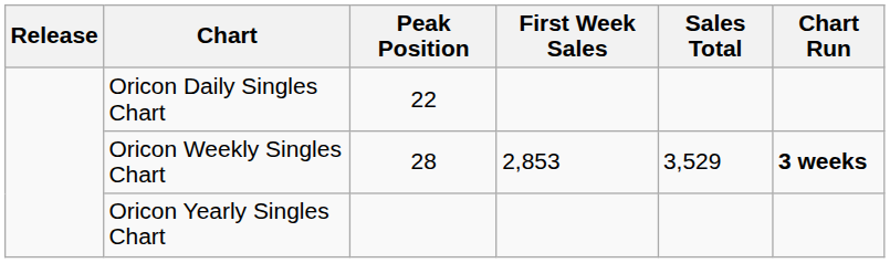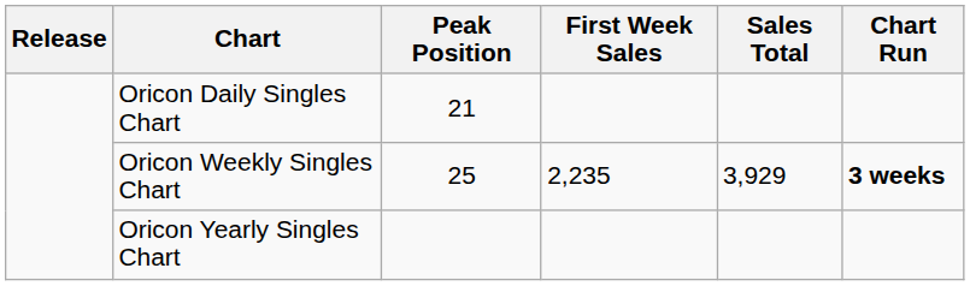 <table class="wikitable">
 <tr>
 <th>Release</th>
 <th>Chart</th>
 <th>Peak Position</th>
 <th>First Week Sales</th>
 <th>Sales Total</th>
 <th>Chart Run</th>
 </tr>
 <tr>
 <td rowspan="3"></td>
 <td>Oricon Daily Singles Chart</td>
-<td align="center">22</td>
+<td align="center">21</td>
 <td></td>
 <td></td>
 <td></td>
 </tr>
 <tr>
 <td>Oricon Weekly Singles Chart</td>
-<td align="center">28</td>
-<td>2,853</td>
-<td>3,529</td>
+<td align="center">25</td>
+<td>2,235</td>
+<td>3,929</td>
 <td><strong>3 weeks</strong></td>
 </tr>
 <tr>
 <td>Oricon Yearly Singles Chart</td>
 <td align="center"></td>
 <td></td>
 <td></td>
 <td></td>
 </tr>
 </table>
